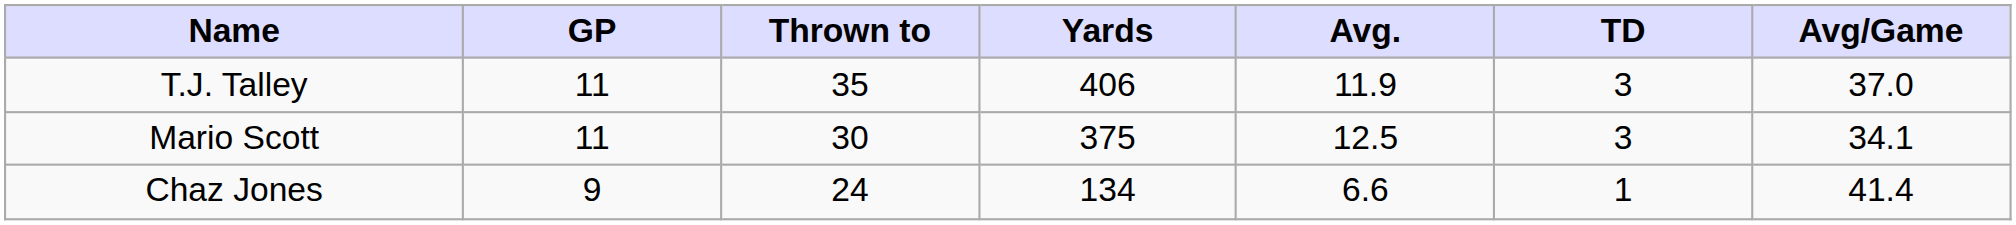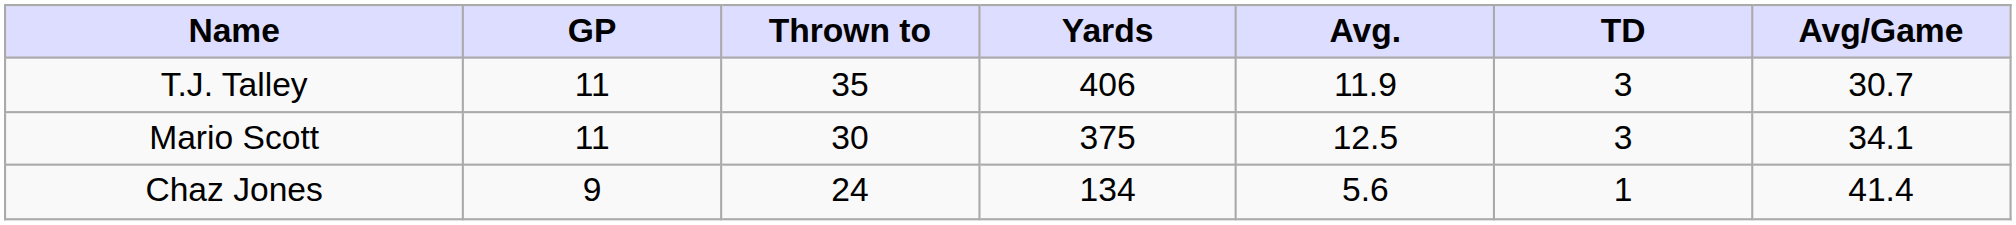 <table class="wikitable sortable">
 <tr>
 <th style="background:#ddf; width:16%;">Name</th>
 <th style="background:#ddf; width:9%;">GP</th>
 <th style="background:#ddf; width:9%;">Thrown to</th>
 <th style="background:#ddf; width:9%;">Yards</th>
 <th style="background:#ddf; width:9%;">Avg.</th>
 <th style="background:#ddf; width:9%;">TD</th>
 <th style="background:#ddf; width:9%;">Avg/Game</th>
 </tr>
 <tr style="text-align:center;">
 <td>T.J. Talley</td>
 <td>11</td>
 <td>35</td>
 <td>406</td>
 <td>11.9</td>
 <td>3</td>
-<td>37.0</td>
+<td>30.7</td>
 </tr>
 <tr style="text-align:center;">
 <td>Mario Scott</td>
 <td>11</td>
 <td>30</td>
 <td>375</td>
 <td>12.5</td>
 <td>3</td>
 <td>34.1</td>
 </tr>
 <tr style="text-align:center;">
 <td>Chaz Jones</td>
 <td>9</td>
 <td>24</td>
 <td>134</td>
-<td>6.6</td>
+<td>5.6</td>
 <td>1</td>
 <td>41.4</td>
 </tr>
 </table>
